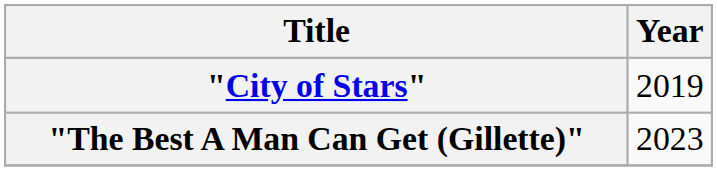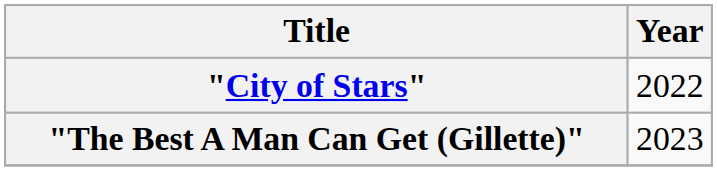 <table class="wikitable plainrowheaders" style="text-align:center;">
 <tr>
 <th scope="col" style="width:18em;">Title</th>
 <th scope="col" style="width:1em;">Year</th>
 </tr>
 <tr>
 <th scope="row">"<a href='#'>City of Stars</a>"</th>
-<td>2019</td>
+<td>2022</td>
 </tr>
 <tr>
 <th scope="row">"The Best A Man Can Get (Gillette)"</th>
 <td>2023</td>
 </tr>
 <tr>
 </tr>
 </table>
